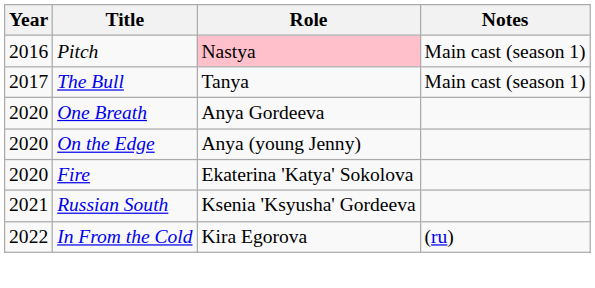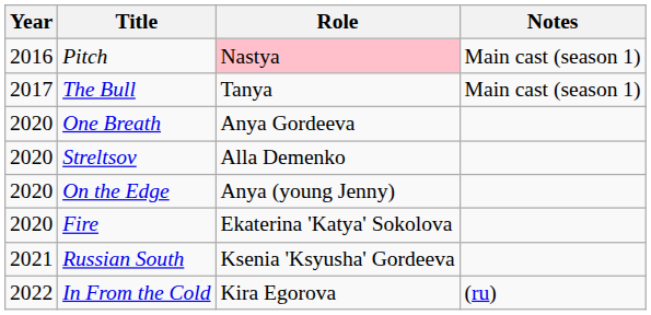 <table class="wikitable sortable">
 <tr>
 <th>Year</th>
 <th>Title</th>
 <th>Role</th>
 <th class="unsortable">Notes</th>
 </tr>
 <tr>
 <td>2016</td>
 <td><em>Pitch</em></td>
 <td style="background: pink;">Nastya</td>
 <td>Main cast (season 1)</td>
 </tr>
 <tr>
 <td>2017</td>
 <td><em><a href='#'>The Bull</a></em></td>
 <td>Tanya</td>
 <td>Main cast (season 1)</td>
 </tr>
 <tr>
 <td>2020</td>
 <td><em><a href='#'>One Breath</a></em></td>
 <td>Anya Gordeeva</td>
 <td></td>
 </tr>
 <tr>
 <td>2020</td>
+<td><em><a href='#'>Streltsov</a></em></td>
+<td>Alla Demenko</td>
+<td></td>
+</tr>
+<tr>
+<td>2020</td>
 <td><em><a href='#'>On the Edge</a></em></td>
 <td>Anya (young Jenny)</td>
 <td></td>
 </tr>
 <tr>
 <td>2020</td>
 <td><em><a href='#'>Fire</a></em></td>
 <td>Ekaterina 'Katya' Sokolova</td>
 <td></td>
 </tr>
 <tr>
 <td>2021</td>
 <td><em><a href='#'>Russian South</a></em></td>
 <td>Ksenia 'Ksyusha' Gordeeva</td>
 <td></td>
 </tr>
 <tr>
 <td>2022</td>
 <td><em><a href='#'>In From the Cold</a></em></td>
 <td>Kira Egorova</td>
 <td>(<a href='#'>ru</a>)</td>
 </tr>
 </table>
